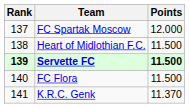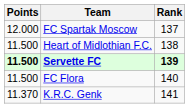 <table class="wikitable" style="text-align: center;">
 <tr>
+<th>Points</th>
+<th>Team</th>
 <th>Rank</th>
-<th>Team</th>
-<th>Points</th>
 </tr>
 <tr>
+<td>12.000</td>
+<td align="left"> <a href='#'>FC Spartak Moscow</a></td>
 <td>137</td>
-<td align="left"> <a href='#'>FC Spartak Moscow</a></td>
-<td>12.000</td>
 </tr>
 <tr>
+<td>11.500</td>
+<td align="left"> <a href='#'>Heart of Midlothian F.C.</a></td>
 <td>138</td>
-<td align="left"> <a href='#'>Heart of Midlothian F.C.</a></td>
-<td>11.500</td>
 </tr>
 <tr bgcolor="#ddffdd" style="font-weight:bold">
+<td>11.500</td>
+<td align="left"> <a href='#'>Servette FC</a></td>
 <td>139</td>
-<td align="left"> <a href='#'>Servette FC</a></td>
-<td>11.500</td>
 </tr>
 <tr>
+<td>11.500</td>
+<td align="left"> <a href='#'>FC Flora</a></td>
 <td>140</td>
-<td align="left"> <a href='#'>FC Flora</a></td>
-<td>11.500</td>
 </tr>
 <tr>
+<td>11.370</td>
+<td align="left"> <a href='#'>K.R.C. Genk</a></td>
 <td>141</td>
-<td align="left"> <a href='#'>K.R.C. Genk</a></td>
-<td>11.370</td>
 </tr>
 </table>
